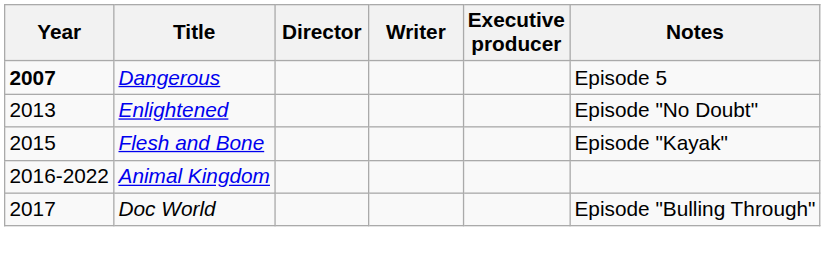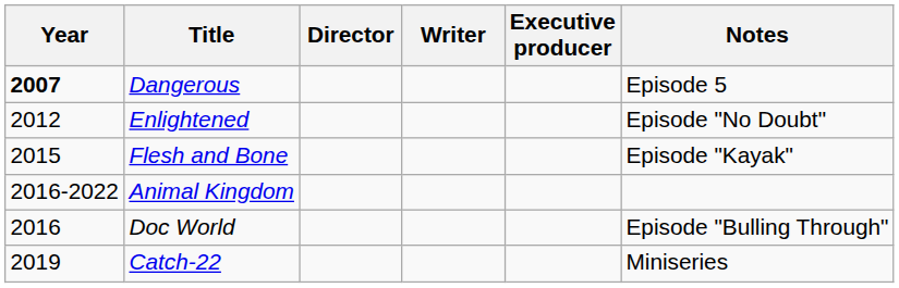 <table class="wikitable">
 <tr>
 <th>Year</th>
 <th>Title</th>
 <th width=65>Director</th>
 <th width=65>Writer</th>
 <th width=65>Executive producer</th>
 <th>Notes</th>
 </tr>
 <tr>
 <td><strong>2007</strong></td>
 <td><em><a href='#'>Dangerous</a></em></td>
 <td></td>
 <td></td>
 <td></td>
 <td>Episode 5</td>
 </tr>
 <tr>
-<td>2013</td>
+<td>2012</td>
 <td><em><a href='#'>Enlightened</a></em></td>
 <td></td>
 <td></td>
 <td></td>
 <td>Episode "No Doubt"</td>
 </tr>
 <tr>
 <td>2015</td>
 <td><em><a href='#'>Flesh and Bone</a></em></td>
 <td></td>
 <td></td>
 <td></td>
 <td>Episode "Kayak"</td>
 </tr>
 <tr>
 <td>2016-2022</td>
 <td><em><a href='#'>Animal Kingdom</a></em></td>
 <td></td>
 <td></td>
 <td></td>
 <td></td>
 </tr>
 <tr>
-<td>2017</td>
+<td>2016</td>
 <td><em>Doc World</em></td>
 <td></td>
 <td></td>
 <td></td>
 <td>Episode "Bulling Through"</td>
 </tr>
+<tr>
+<td>2019</td>
+<td><em><a href='#'>Catch-22</a></em></td>
+<td></td>
+<td></td>
+<td></td>
+<td>Miniseries</td>
+</tr>
 </table>
